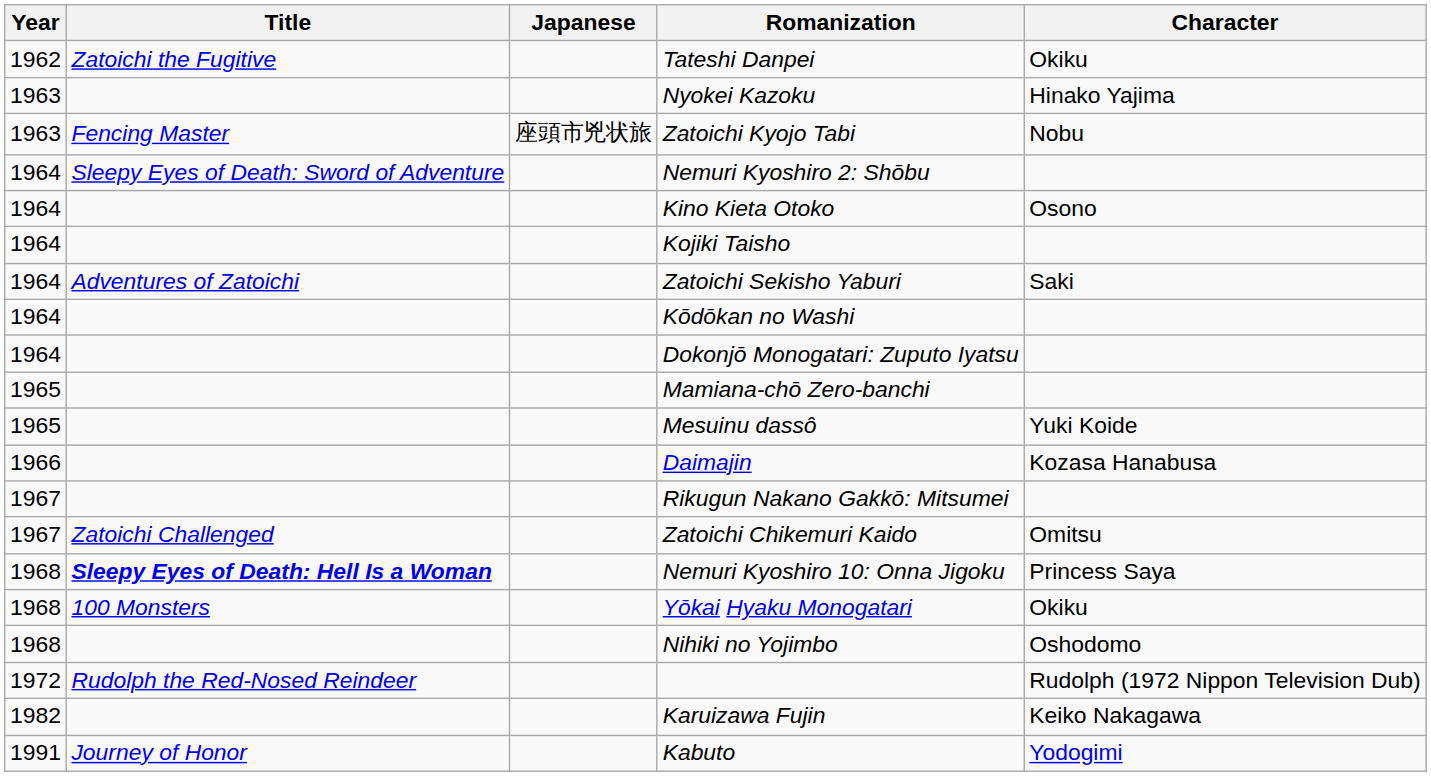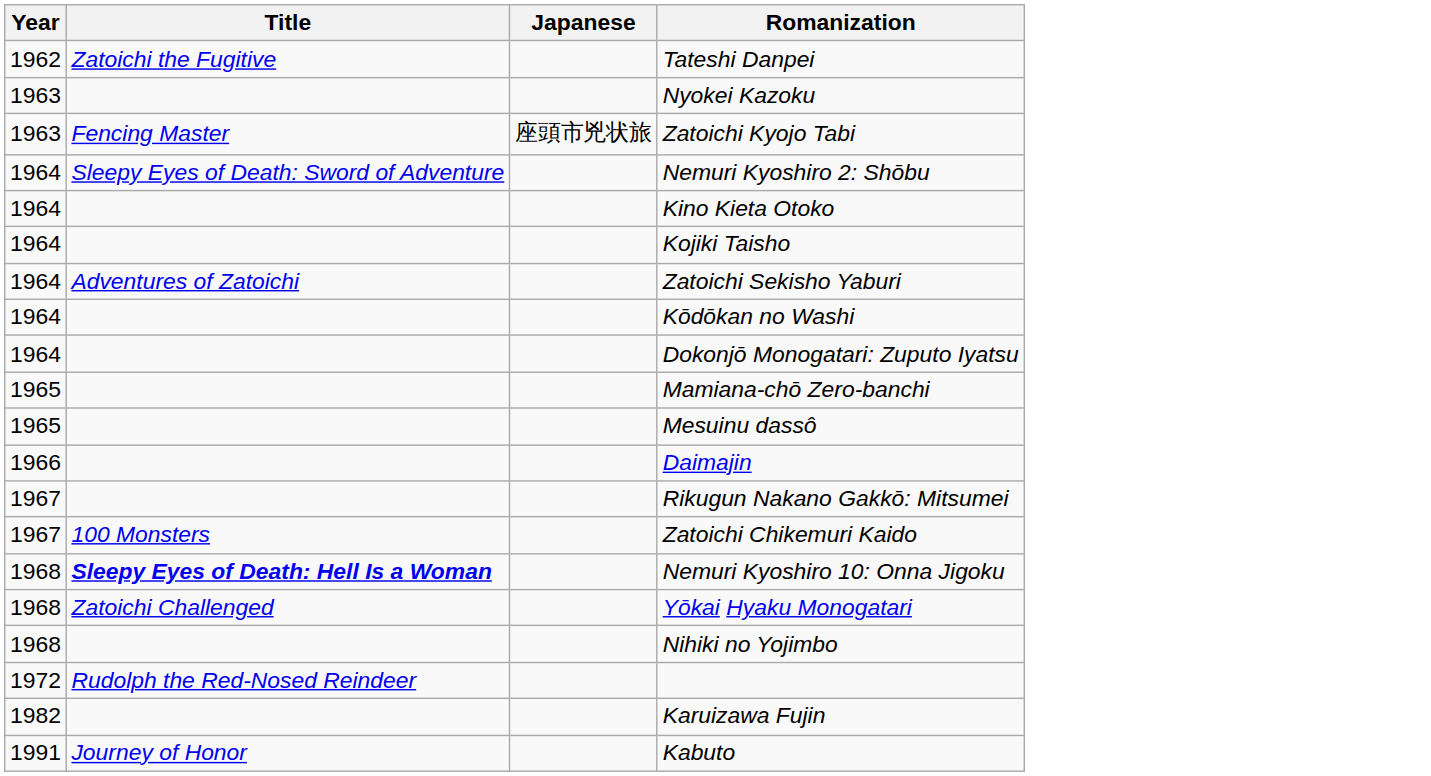 <table class="wikitable">
 <tr>
 <th>Year</th>
 <th>Title</th>
 <th>Japanese</th>
 <th>Romanization</th>
-<th>Character</th>
 </tr>
 <tr>
 <td>1962</td>
 <td><em><a href='#'>Zatoichi the Fugitive</a></em></td>
 <td></td>
 <td><em>Tateshi Danpei</em></td>
-<td>Okiku</td>
 </tr>
 <tr>
 <td>1963</td>
 <td></td>
 <td></td>
 <td><em>Nyokei Kazoku</em></td>
-<td>Hinako Yajima</td>
 </tr>
 <tr>
 <td>1963</td>
 <td><em><a href='#'>Fencing Master</a></em></td>
 <td>座頭市兇状旅</td>
 <td><em>Zatoichi Kyojo Tabi</em></td>
-<td>Nobu</td>
 </tr>
 <tr>
 <td>1964</td>
 <td><em><a href='#'>Sleepy Eyes of Death: Sword of Adventure</a></em></td>
 <td></td>
 <td><em>Nemuri Kyoshiro 2: Shōbu</em></td>
-<td></td>
 </tr>
 <tr>
 <td>1964</td>
 <td></td>
 <td></td>
 <td><em>Kino Kieta Otoko</em></td>
-<td>Osono</td>
 </tr>
 <tr>
 <td>1964</td>
 <td></td>
 <td></td>
 <td><em>Kojiki Taisho</em></td>
-<td></td>
 </tr>
 <tr>
 <td>1964</td>
 <td><em><a href='#'>Adventures of Zatoichi</a></em></td>
 <td></td>
 <td><em>Zatoichi Sekisho Yaburi</em></td>
-<td>Saki</td>
 </tr>
 <tr>
 <td>1964</td>
 <td></td>
 <td></td>
 <td><em>Kōdōkan no Washi</em></td>
-<td></td>
 </tr>
 <tr>
 <td>1964</td>
 <td></td>
 <td></td>
 <td><em>Dokonjō Monogatari: Zuputo Iyatsu</em></td>
-<td></td>
 </tr>
 <tr>
 <td>1965</td>
 <td></td>
 <td></td>
 <td><em>Mamiana-chō Zero-banchi</em></td>
-<td></td>
 </tr>
 <tr>
 <td>1965</td>
 <td></td>
 <td></td>
 <td><em>Mesuinu dassô</em></td>
-<td>Yuki Koide</td>
 </tr>
 <tr>
 <td>1966</td>
 <td></td>
 <td></td>
 <td><em><a href='#'>Daimajin</a></em></td>
-<td>Kozasa Hanabusa</td>
 </tr>
 <tr>
 <td>1967</td>
 <td></td>
 <td></td>
 <td><em>Rikugun Nakano Gakkō: Mitsumei</em></td>
-<td></td>
 </tr>
 <tr>
 <td>1967</td>
-<td><em><a href='#'>Zatoichi Challenged</a></em></td>
+<td><em><a href='#'>100 Monsters</a></em></td>
 <td></td>
 <td><em>Zatoichi Chikemuri Kaido</em></td>
-<td>Omitsu</td>
 </tr>
 <tr>
 <td>1968</td>
 <td><strong><em><a href='#'>Sleepy Eyes of Death: Hell Is a Woman</a></em></strong></td>
 <td></td>
 <td><em>Nemuri Kyoshiro 10: Onna Jigoku</em></td>
-<td>Princess Saya</td>
 </tr>
 <tr>
 <td>1968</td>
-<td><em><a href='#'>100 Monsters</a></em></td>
+<td><em><a href='#'>Zatoichi Challenged</a></em></td>
 <td></td>
 <td><em><a href='#'>Yōkai</a> <a href='#'>Hyaku Monogatari</a></em></td>
-<td>Okiku</td>
 </tr>
 <tr>
 <td>1968</td>
 <td></td>
 <td></td>
 <td><em>Nihiki no Yojimbo</em></td>
-<td>Oshodomo</td>
 </tr>
 <tr>
 <td>1972</td>
 <td><em><a href='#'>Rudolph the Red-Nosed Reindeer</a></em></td>
 <td></td>
 <td></td>
-<td>Rudolph (1972 Nippon Television Dub)</td>
 </tr>
 <tr>
 <td>1982</td>
 <td></td>
 <td></td>
 <td><em>Karuizawa Fujin</em></td>
-<td>Keiko Nakagawa</td>
 </tr>
 <tr>
 <td>1991</td>
 <td><em><a href='#'>Journey of Honor</a></em></td>
 <td></td>
 <td><em>Kabuto</em></td>
-<td><a href='#'>Yodogimi</a></td>
 </tr>
 </table>
